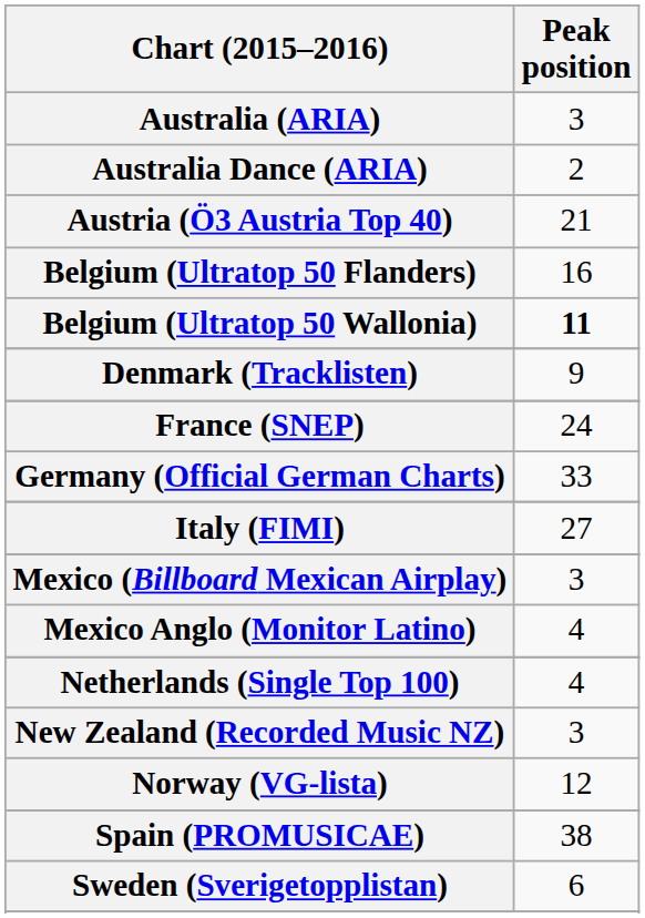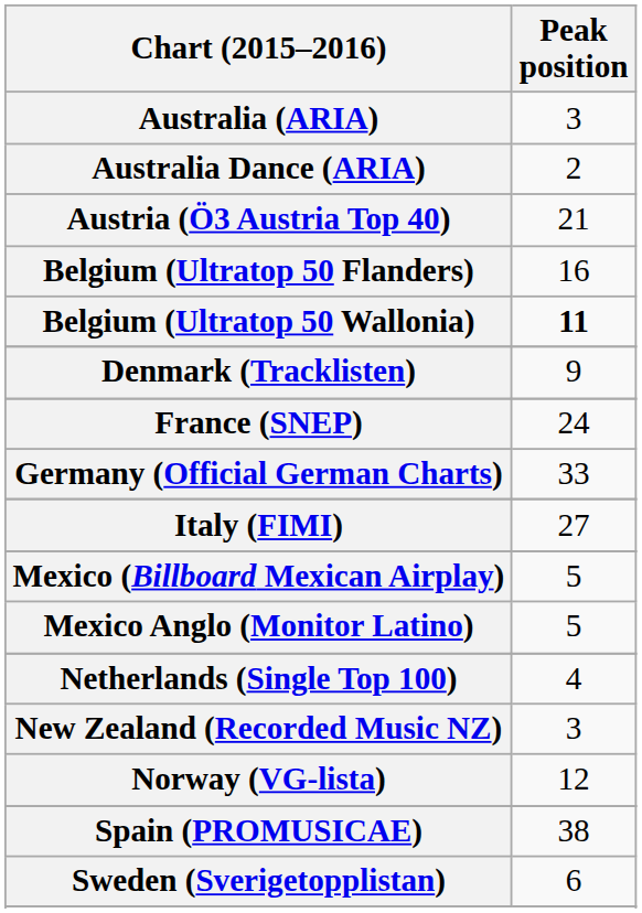 <table class="wikitable sortable plainrowheaders" style="text-align:center;">
 <tr>
 <th>Chart (2015–2016)</th>
 <th>Peak<br>position</th>
 </tr>
 <tr>
 <th scope="row">Australia (<a href='#'>ARIA</a>)</th>
 <td>3</td>
 </tr>
 <tr>
 <th scope="row">Australia Dance (<a href='#'>ARIA</a>)</th>
 <td>2</td>
 </tr>
 <tr>
 <th scope="row">Austria (<a href='#'>Ö3 Austria Top 40</a>)</th>
 <td>21</td>
 </tr>
 <tr>
 <th scope="row">Belgium (<a href='#'>Ultratop 50</a> Flanders)</th>
 <td>16</td>
 </tr>
 <tr>
 <th scope="row">Belgium (<a href='#'>Ultratop 50</a> Wallonia)</th>
 <td><strong>11</strong></td>
 </tr>
 <tr>
 </tr>
 <tr>
 </tr>
 <tr>
 </tr>
 <tr>
 </tr>
 <tr>
 </tr>
 <tr>
 <th scope="row">Denmark (<a href='#'>Tracklisten</a>)</th>
 <td>9</td>
 </tr>
 <tr>
 </tr>
 <tr>
 <th scope="row">France (<a href='#'>SNEP</a>)</th>
 <td>24</td>
 </tr>
 <tr>
 <th scope="row">Germany (<a href='#'>Official German Charts</a>)</th>
 <td>33</td>
 </tr>
 <tr>
 </tr>
 <tr>
 </tr>
 <tr>
 <th scope="row">Italy (<a href='#'>FIMI</a>)</th>
 <td>27</td>
 </tr>
 <tr>
 </tr>
 <tr>
 <th scope="row">Mexico (<a href='#'><em>Billboard</em> Mexican Airplay</a>)</th>
-<td>3</td>
+<td>5</td>
 </tr>
 <tr>
 <th scope="row">Mexico Anglo (<a href='#'>Monitor Latino</a>)</th>
-<td>4</td>
+<td>5</td>
 </tr>
 <tr>
 </tr>
 <tr>
 <th scope="row">Netherlands (<a href='#'>Single Top 100</a>)</th>
 <td>4</td>
 </tr>
 <tr>
 <th scope="row">New Zealand (<a href='#'>Recorded Music NZ</a>)</th>
 <td>3</td>
 </tr>
 <tr>
 <th scope="row">Norway (<a href='#'>VG-lista</a>)</th>
 <td>12</td>
 </tr>
 <tr>
 </tr>
 <tr>
 </tr>
 <tr>
 </tr>
 <tr>
 </tr>
 <tr>
 <th scope="row">Spain (<a href='#'>PROMUSICAE</a>)</th>
 <td>38</td>
 </tr>
 <tr>
 <th scope="row">Sweden (<a href='#'>Sverigetopplistan</a>)</th>
 <td>6</td>
 </tr>
 <tr>
 </tr>
 <tr>
 </tr>
 <tr>
 </tr>
 <tr>
 </tr>
 <tr>
 </tr>
 <tr>
 </tr>
 <tr>
 </tr>
 <tr>
 </tr>
 <tr>
 </tr>
 </table>
